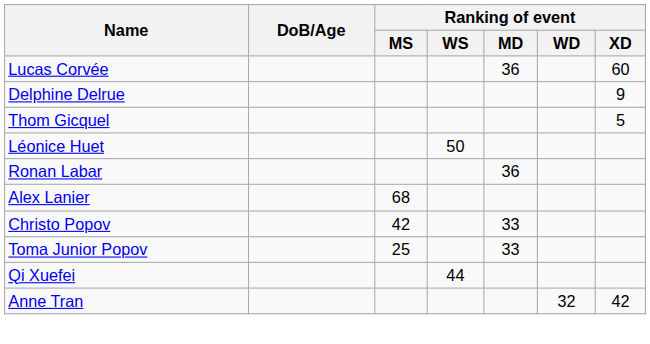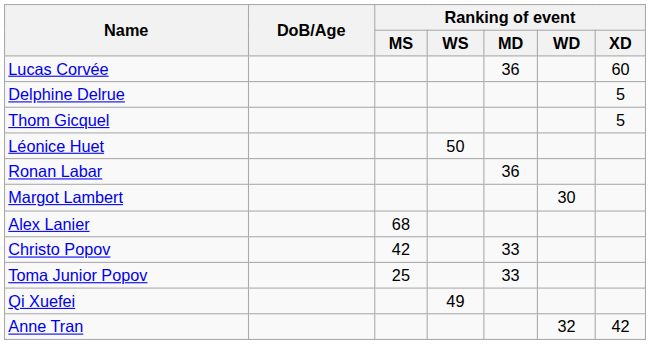 <table class="wikitable" style="width:600px; font-size:95%; text-align:center">
 <tr>
 <th rowspan="2" align="left">Name</th>
 <th rowspan="2" align="left">DoB/Age</th>
 <th colspan="5" align="center">Ranking of event</th>
 </tr>
 <tr>
 <th align="left">MS</th>
 <th align="left">WS</th>
 <th align="left">MD</th>
 <th align="left">WD</th>
 <th align="left">XD</th>
 </tr>
 <tr>
 <td align="left"><a href='#'>Lucas Corvée</a></td>
 <td align="left"></td>
 <td></td>
 <td></td>
 <td>36</td>
 <td></td>
 <td>60</td>
 </tr>
 <tr>
 <td align="left"><a href='#'>Delphine Delrue</a></td>
 <td align="left"></td>
 <td></td>
 <td></td>
 <td></td>
 <td></td>
-<td>9</td>
+<td>5</td>
 </tr>
 <tr>
 <td align="left"><a href='#'>Thom Gicquel</a></td>
 <td align="left"></td>
 <td></td>
 <td></td>
 <td></td>
 <td></td>
 <td>5</td>
 </tr>
 <tr>
 <td align="left"><a href='#'>Léonice Huet</a></td>
 <td align="left"></td>
 <td></td>
 <td>50</td>
 <td></td>
 <td></td>
 <td></td>
 </tr>
 <tr>
 <td align="left"><a href='#'>Ronan Labar</a></td>
 <td align="left"></td>
 <td></td>
 <td></td>
 <td>36</td>
 <td></td>
+<td></td>
+</tr>
+<tr>
+<td align="left"><a href='#'>Margot Lambert</a></td>
+<td align="left"></td>
+<td></td>
+<td></td>
+<td></td>
+<td>30</td>
 <td></td>
 </tr>
 <tr>
 <td align="left"><a href='#'>Alex Lanier</a></td>
 <td align="left"></td>
 <td>68</td>
 <td></td>
 <td></td>
 <td></td>
 <td></td>
 </tr>
 <tr>
 <td align="left"><a href='#'>Christo Popov</a></td>
 <td align="left"></td>
 <td>42</td>
 <td></td>
 <td>33</td>
 <td></td>
 <td></td>
 </tr>
 <tr>
 <td align="left"><a href='#'>Toma Junior Popov</a></td>
 <td align="left"></td>
 <td>25</td>
 <td></td>
 <td>33</td>
 <td></td>
 <td></td>
 </tr>
 <tr>
 <td align="left"><a href='#'>Qi Xuefei</a></td>
 <td align="left"></td>
 <td></td>
-<td>44</td>
+<td>49</td>
 <td></td>
 <td></td>
 <td></td>
 </tr>
 <tr>
 <td align="left"><a href='#'>Anne Tran</a></td>
 <td align="left"></td>
 <td></td>
 <td></td>
 <td></td>
 <td>32</td>
 <td>42</td>
 </tr>
 </table>
